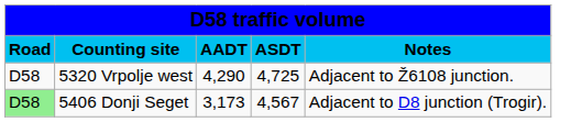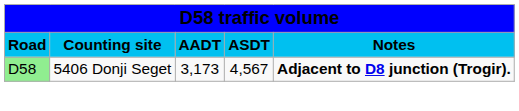 <table class="wikitable">
 <tr>
 <td colspan=5 bgcolor=blue align=center style=margin-top:15><span><big><strong>D58 traffic volume</strong></big></span></td>
 </tr>
 <tr>
 <td align=center bgcolor=00c0f0><strong>Road</strong></td>
 <td align=center bgcolor=00c0f0><strong>Counting site</strong></td>
 <td align=center bgcolor=00c0f0><strong>AADT</strong></td>
 <td align=center bgcolor=00c0f0><strong>ASDT</strong></td>
 <td align=center bgcolor=00c0f0><strong>Notes</strong></td>
 </tr>
 <tr>
-<td> D58</td>
-<td>5320 Vrpolje west</td>
-<td align=center>4,290</td>
-<td align=center>4,725</td>
-<td>Adjacent to Ž6108 junction.</td>
-</tr>
-<tr>
 <td style="background: lightgreen;"> D58</td>
 <td>5406 Donji Seget</td>
 <td align=center>3,173</td>
 <td align=center>4,567</td>
-<td>Adjacent to <a href='#'>D8</a> junction (Trogir).</td>
+<td><strong>Adjacent to <a href='#'>D8</a> junction (Trogir).</strong></td>
 </tr>
 </table>
